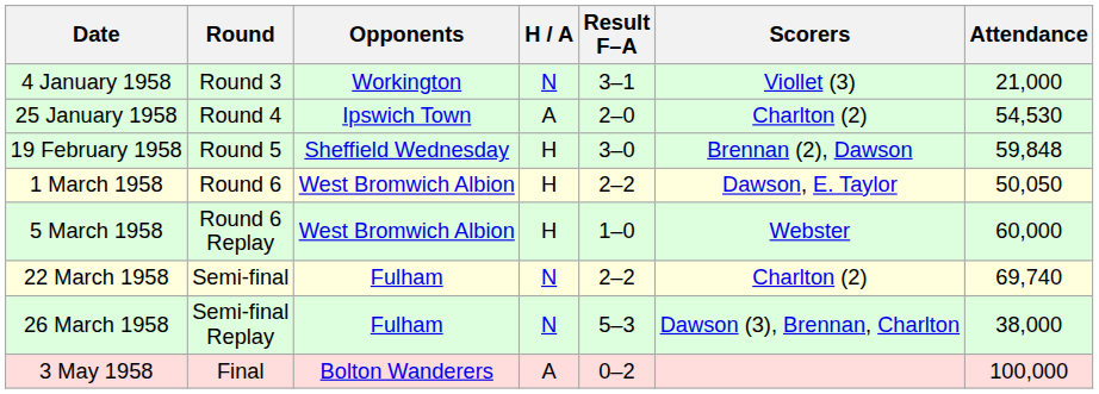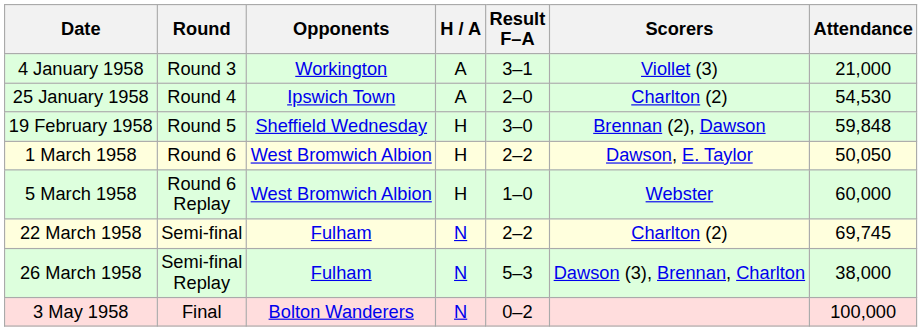 <table class="wikitable" style="text-align:center">
 <tr>
 <th>Date</th>
 <th>Round</th>
 <th>Opponents</th>
 <th>H / A</th>
 <th>Result<br>F–A</th>
 <th>Scorers</th>
 <th>Attendance</th>
 </tr>
 <tr bgcolor="#ddffdd">
 <td>4 January 1958</td>
 <td>Round 3</td>
 <td><a href='#'>Workington</a></td>
-<td><a href='#'>N</a></td>
+<td>A</td>
 <td>3–1</td>
 <td><a href='#'>Viollet</a> (3)</td>
 <td>21,000</td>
 </tr>
 <tr bgcolor="#ddffdd">
 <td>25 January 1958</td>
 <td>Round 4</td>
 <td><a href='#'>Ipswich Town</a></td>
 <td>A</td>
 <td>2–0</td>
 <td><a href='#'>Charlton</a> (2)</td>
 <td>54,530</td>
 </tr>
 <tr bgcolor="#ddffdd">
 <td>19 February 1958</td>
 <td>Round 5</td>
 <td><a href='#'>Sheffield Wednesday</a></td>
 <td>H</td>
 <td>3–0</td>
 <td><a href='#'>Brennan</a> (2), <a href='#'>Dawson</a></td>
 <td>59,848</td>
 </tr>
 <tr bgcolor="#ffffdd">
 <td>1 March 1958</td>
 <td>Round 6</td>
 <td><a href='#'>West Bromwich Albion</a></td>
 <td>H</td>
 <td>2–2</td>
 <td><a href='#'>Dawson</a>, <a href='#'>E. Taylor</a></td>
 <td>50,050</td>
 </tr>
 <tr bgcolor="#ddffdd">
 <td>5 March 1958</td>
 <td>Round 6<br>Replay</td>
 <td><a href='#'>West Bromwich Albion</a></td>
 <td>H</td>
 <td>1–0</td>
 <td><a href='#'>Webster</a></td>
 <td>60,000</td>
 </tr>
 <tr bgcolor="#ffffdd">
 <td>22 March 1958</td>
 <td>Semi-final</td>
 <td><a href='#'>Fulham</a></td>
 <td><a href='#'>N</a></td>
 <td>2–2</td>
 <td><a href='#'>Charlton</a> (2)</td>
-<td>69,740</td>
+<td>69,745</td>
 </tr>
 <tr bgcolor="#ddffdd">
 <td>26 March 1958</td>
 <td>Semi-final<br>Replay</td>
 <td><a href='#'>Fulham</a></td>
 <td><a href='#'>N</a></td>
 <td>5–3</td>
 <td><a href='#'>Dawson</a> (3), <a href='#'>Brennan</a>, <a href='#'>Charlton</a></td>
 <td>38,000</td>
 </tr>
 <tr bgcolor="#ffdddd">
 <td>3 May 1958</td>
 <td>Final</td>
 <td><a href='#'>Bolton Wanderers</a></td>
-<td>A</td>
+<td><a href='#'>N</a></td>
 <td>0–2</td>
 <td></td>
 <td>100,000</td>
 </tr>
 </table>
